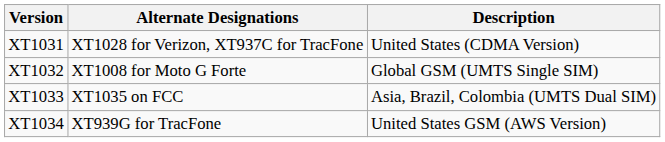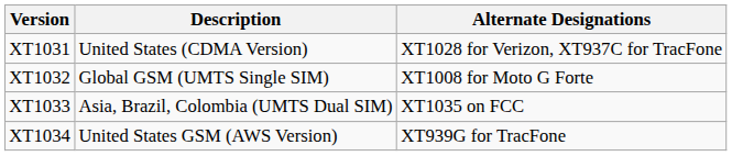 <table class="wikitable sortable">
 <tr>
 <th>Version</th>
+<th>Description</th>
 <th>Alternate Designations</th>
-<th>Description</th>
 </tr>
 <tr>
 <td>XT1031</td>
+<td>United States (CDMA Version)</td>
 <td>XT1028 for Verizon, XT937C for TracFone</td>
-<td>United States (CDMA Version)</td>
 </tr>
 <tr>
 <td>XT1032</td>
+<td>Global GSM (UMTS Single SIM)</td>
 <td>XT1008 for Moto G Forte</td>
-<td>Global GSM (UMTS Single SIM)</td>
 </tr>
 <tr>
 <td>XT1033</td>
+<td>Asia, Brazil, Colombia (UMTS Dual SIM)</td>
 <td>XT1035 on FCC</td>
-<td>Asia, Brazil, Colombia (UMTS Dual SIM)</td>
 </tr>
 <tr>
 <td>XT1034</td>
+<td>United States GSM (AWS Version)</td>
 <td>XT939G for TracFone</td>
-<td>United States GSM (AWS Version)</td>
 </tr>
 </table>
